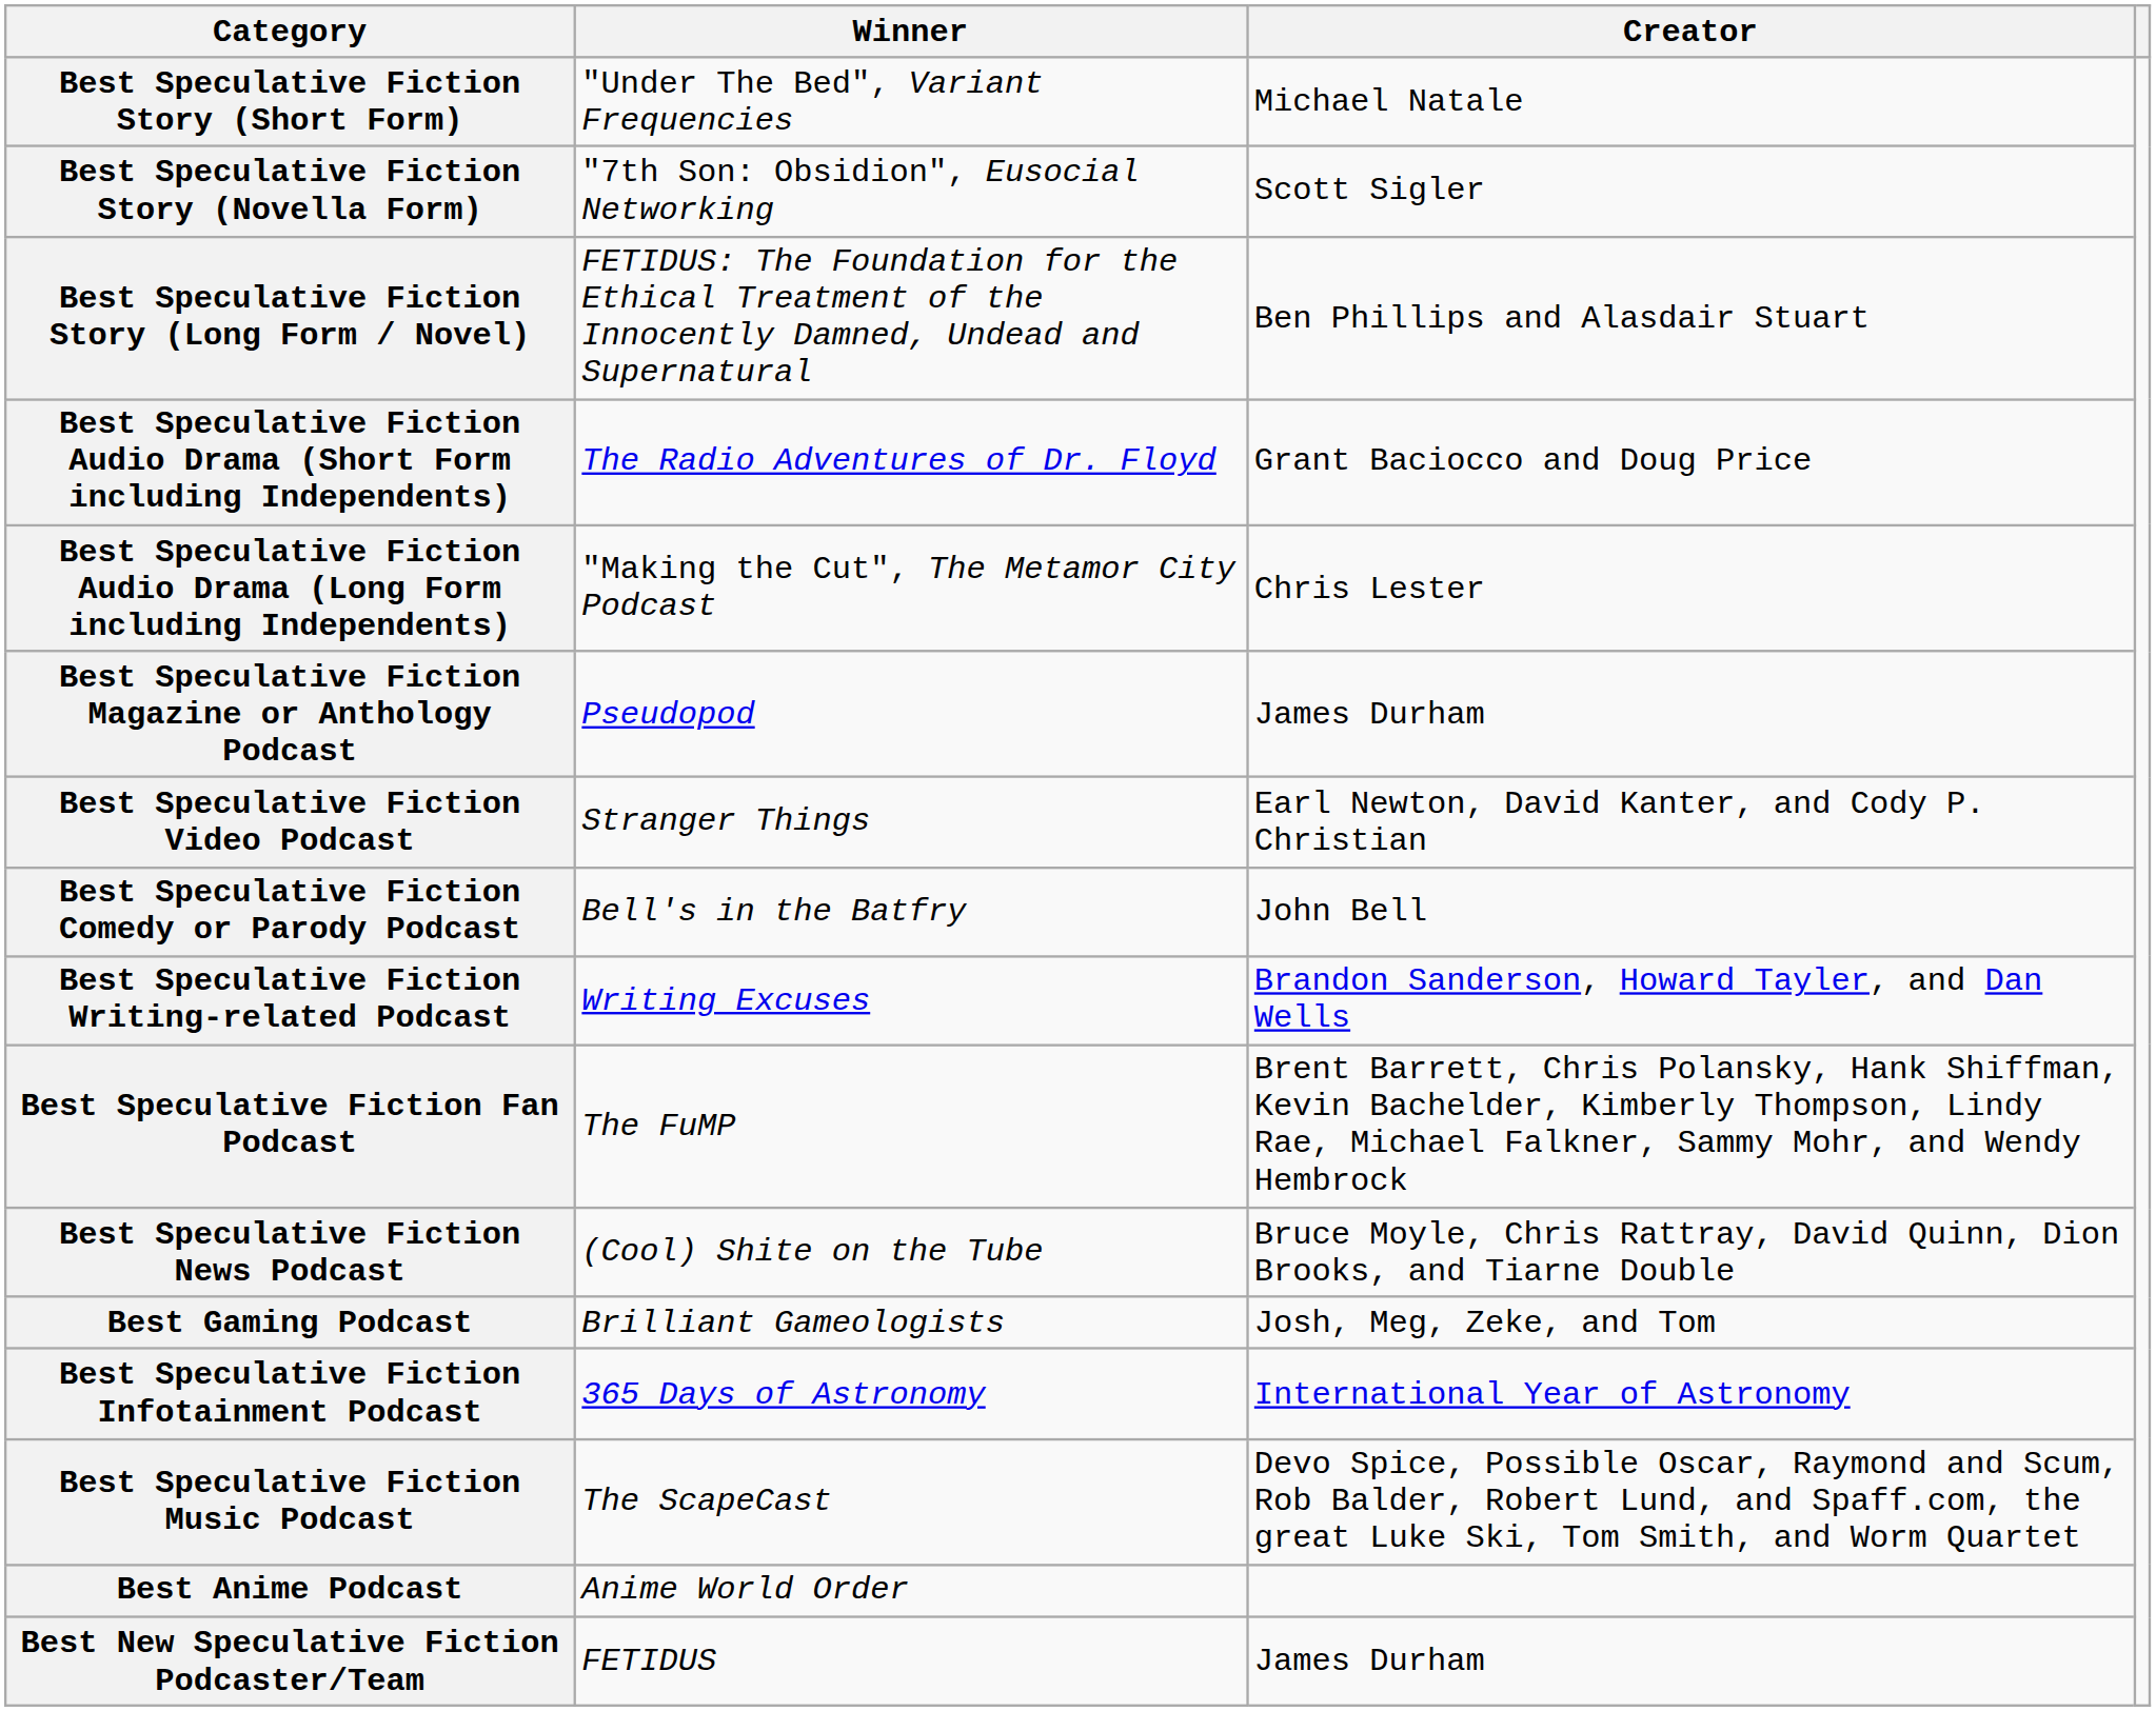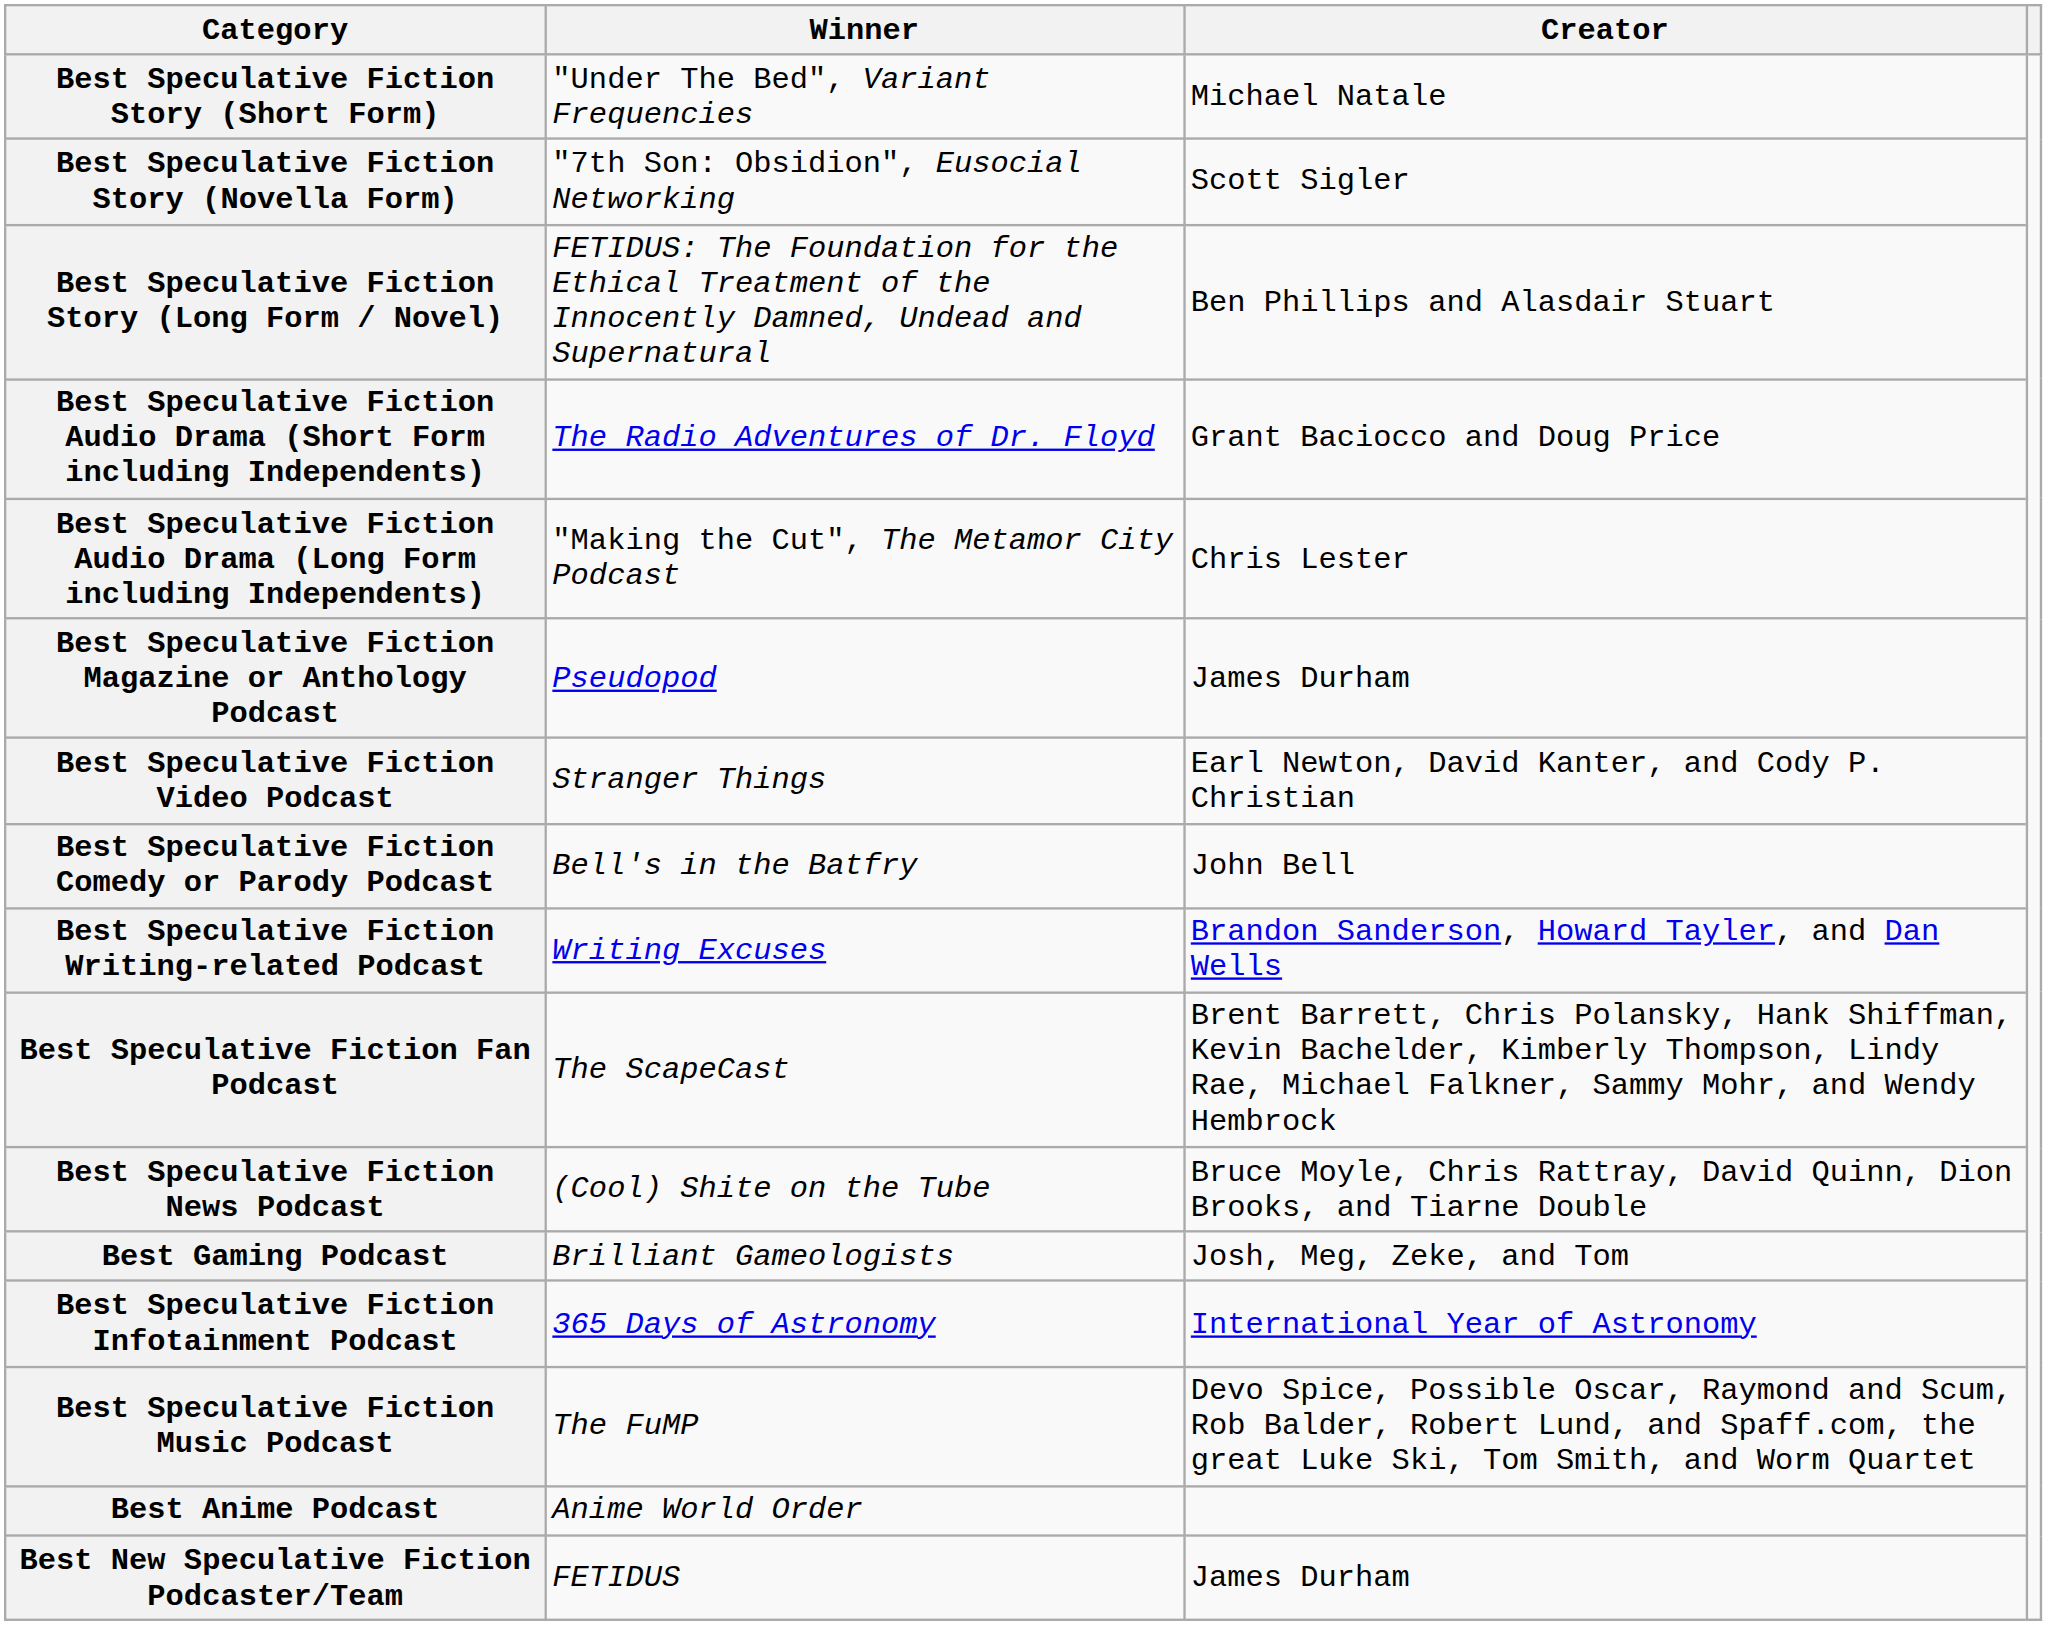 <table class="wikitable sortable">
 <tr>
 <th>Category</th>
 <th>Winner</th>
 <th>Creator</th>
 <th></th>
 </tr>
 <tr>
 <th>Best Speculative Fiction Story (Short Form)</th>
 <td>"Under The Bed", <em>Variant Frequencies</em></td>
 <td>Michael Natale</td>
 <td rowspan="16"></td>
 </tr>
 <tr>
 <th>Best Speculative Fiction Story (Novella Form)</th>
 <td>"7th Son: Obsidion", <em>Eusocial Networking</em></td>
 <td>Scott Sigler</td>
 </tr>
 <tr>
 <th>Best Speculative Fiction Story (Long Form / Novel)</th>
 <td><em>FETIDUS: The Foundation for the Ethical Treatment of the Innocently Damned, Undead and Supernatural</em></td>
 <td>Ben Phillips and Alasdair Stuart</td>
 </tr>
 <tr>
 <th>Best Speculative Fiction Audio Drama (Short Form including Independents)</th>
 <td><em><a href='#'>The Radio Adventures of Dr. Floyd</a></em></td>
 <td>Grant Baciocco and Doug Price</td>
 </tr>
 <tr>
 <th>Best Speculative Fiction Audio Drama (Long Form including Independents)</th>
 <td>"Making the Cut", <em>The Metamor City Podcast</em></td>
 <td>Chris Lester</td>
 </tr>
 <tr>
 <th>Best Speculative Fiction Magazine or Anthology Podcast</th>
 <td><a href='#'><em>Pseudopod</em></a></td>
 <td>James Durham</td>
 </tr>
 <tr>
 <th>Best Speculative Fiction Video Podcast</th>
 <td><em>Stranger Things</em></td>
 <td>Earl Newton, David Kanter, and Cody P. Christian</td>
 </tr>
 <tr>
 <th>Best Speculative Fiction Comedy or Parody Podcast</th>
 <td><em>Bell's in the Batfry</em></td>
 <td>John Bell</td>
 </tr>
 <tr>
 <th>Best Speculative Fiction Writing-related Podcast</th>
 <td><em><a href='#'>Writing Excuses</a></em></td>
 <td><a href='#'>Brandon Sanderson</a>, <a href='#'>Howard Tayler</a>, and <a href='#'>Dan Wells</a></td>
 </tr>
 <tr>
 <th>Best Speculative Fiction Fan Podcast</th>
-<td><em>The FuMP</em></td>
+<td><em>The ScapeCast</em></td>
 <td>Brent Barrett, Chris Polansky, Hank Shiffman, Kevin Bachelder, Kimberly Thompson, Lindy Rae, Michael Falkner, Sammy Mohr, and Wendy Hembrock</td>
 </tr>
 <tr>
 <th>Best Speculative Fiction News Podcast</th>
 <td><em>(Cool) Shite on the Tube</em></td>
 <td>Bruce Moyle, Chris Rattray, David Quinn, Dion Brooks, and Tiarne Double</td>
 </tr>
 <tr>
 <th>Best Gaming Podcast</th>
 <td><em>Brilliant Gameologists</em></td>
 <td>Josh, Meg, Zeke, and Tom</td>
 </tr>
 <tr>
 <th>Best Speculative Fiction Infotainment Podcast</th>
 <td><em><a href='#'>365 Days of Astronomy</a></em></td>
 <td><a href='#'>International Year of Astronomy</a></td>
 </tr>
 <tr>
 <th>Best Speculative Fiction Music Podcast</th>
-<td><em>The ScapeCast</em></td>
+<td><em>The FuMP</em></td>
 <td>Devo Spice, Possible Oscar, Raymond and Scum, Rob Balder, Robert Lund, and Spaff.com, the great Luke Ski, Tom Smith, and Worm Quartet</td>
 </tr>
 <tr>
 <th>Best Anime Podcast</th>
 <td><em>Anime World Order</em></td>
 <td></td>
 </tr>
 <tr>
 <th>Best New Speculative Fiction Podcaster/Team</th>
 <td><em>FETIDUS</em></td>
 <td>James Durham</td>
 </tr>
 </table>
